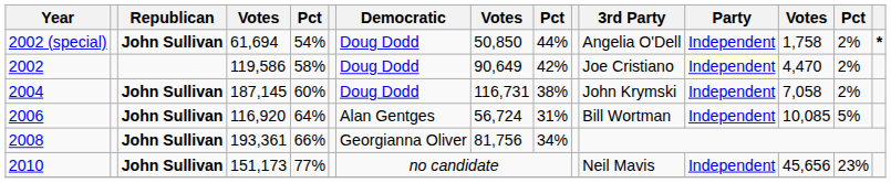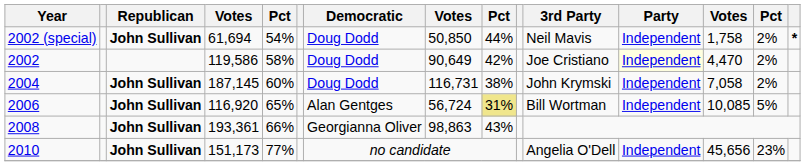 <table class="wikitable" style="margin:0.5em ; font-size:95%">
 <tr>
 <th>Year</th>
 <th></th>
 <th>Republican</th>
 <th>Votes</th>
 <th>Pct</th>
 <th></th>
 <th>Democratic</th>
 <th>Votes</th>
 <th>Pct</th>
 <th></th>
 <th>3rd Party</th>
 <th>Party</th>
 <th>Votes</th>
 <th>Pct</th>
 <th></th>
 </tr>
 <tr>
 <td><a href='#'>2002 (special)</a></td>
 <td></td>
 <td><strong>John Sullivan</strong></td>
 <td>61,694</td>
 <td>54%</td>
 <td></td>
 <td><a href='#'>Doug Dodd</a></td>
 <td>50,850</td>
 <td>44%</td>
 <td></td>
-<td>Angelia O'Dell</td>
+<td>Neil Mavis</td>
 <td><a href='#'>Independent</a></td>
 <td>1,758</td>
 <td>2%</td>
 <td><strong>*</strong></td>
 </tr>
 <tr>
 <td><a href='#'>2002</a></td>
 <td></td>
 <td></td>
 <td>119,586</td>
 <td>58%</td>
 <td></td>
 <td><a href='#'>Doug Dodd</a></td>
 <td>90,649</td>
 <td>42%</td>
 <td></td>
 <td>Joe Cristiano</td>
 <td style="background: lightyellow;"><a href='#'>Independent</a></td>
 <td>4,470</td>
 <td>2%</td>
 <td></td>
 </tr>
 <tr>
 <td><a href='#'>2004</a></td>
 <td></td>
 <td><strong>John Sullivan</strong></td>
 <td>187,145</td>
 <td>60%</td>
 <td></td>
 <td><a href='#'>Doug Dodd</a></td>
 <td>116,731</td>
 <td>38%</td>
 <td></td>
 <td>John Krymski</td>
 <td><a href='#'>Independent</a></td>
 <td>7,058</td>
 <td>2%</td>
 <td></td>
 </tr>
 <tr>
 <td><a href='#'>2006</a></td>
 <td></td>
 <td><strong>John Sullivan</strong></td>
 <td>116,920</td>
-<td>64%</td>
+<td>65%</td>
 <td></td>
 <td>Alan Gentges</td>
 <td>56,724</td>
-<td>31%</td>
+<td style="background: khaki;">31%</td>
 <td></td>
 <td>Bill Wortman</td>
 <td><a href='#'>Independent</a></td>
 <td>10,085</td>
 <td>5%</td>
 <td></td>
 </tr>
 <tr>
 <td><a href='#'>2008</a></td>
 <td></td>
 <td><strong>John Sullivan</strong></td>
 <td>193,361</td>
 <td>66%</td>
 <td></td>
 <td>Georgianna Oliver</td>
-<td>81,756</td>
-<td>34%</td>
+<td>98,863</td>
+<td>43%</td>
 <td></td>
 </tr>
 <tr>
 <td><a href='#'>2010</a></td>
 <td></td>
 <td><strong>John Sullivan</strong></td>
 <td>151,173</td>
 <td>77%</td>
 <td></td>
 <td colspan=3 align=center><em>no candidate</em></td>
 <td></td>
-<td>Neil Mavis</td>
+<td>Angelia O'Dell</td>
 <td><a href='#'>Independent</a></td>
 <td>45,656</td>
 <td>23%</td>
 <td></td>
 </tr>
 <tr>
 </tr>
 </table>
